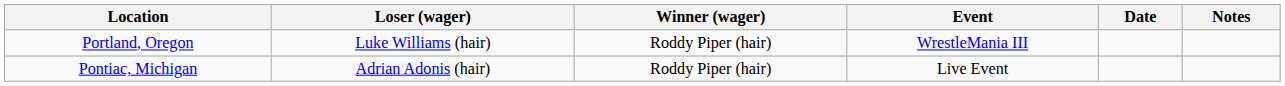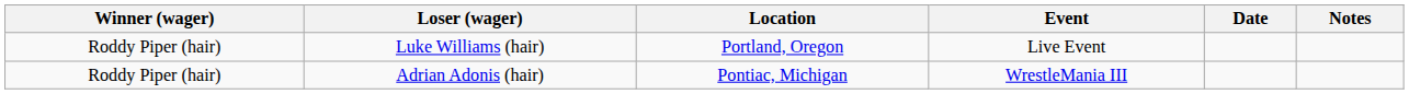 <table class="wikitable sortable"  style="width:100%; text-align:center;">
 <tr>
+<th>Winner (wager)</th>
+<th>Loser (wager)</th>
 <th>Location</th>
-<th>Loser (wager)</th>
-<th>Winner (wager)</th>
 <th>Event</th>
 <th>Date</th>
 <th class="unsortable">Notes</th>
 </tr>
 <tr>
+<td>Roddy Piper (hair)</td>
+<td><a href='#'>Luke Williams</a> (hair)</td>
 <td><a href='#'>Portland, Oregon</a></td>
-<td><a href='#'>Luke Williams</a> (hair)</td>
+<td>Live Event</td>
+<td></td>
+<td></td>
+</tr>
+<tr>
 <td>Roddy Piper (hair)</td>
+<td><a href='#'>Adrian Adonis</a> (hair)</td>
+<td><a href='#'>Pontiac, Michigan</a></td>
 <td><a href='#'>WrestleMania III</a></td>
 <td></td>
 <td></td>
 </tr>
-<tr>
-<td><a href='#'>Pontiac, Michigan</a></td>
-<td><a href='#'>Adrian Adonis</a> (hair)</td>
-<td>Roddy Piper (hair)</td>
-<td>Live Event</td>
-<td></td>
-<td></td>
-</tr>
 </table>
